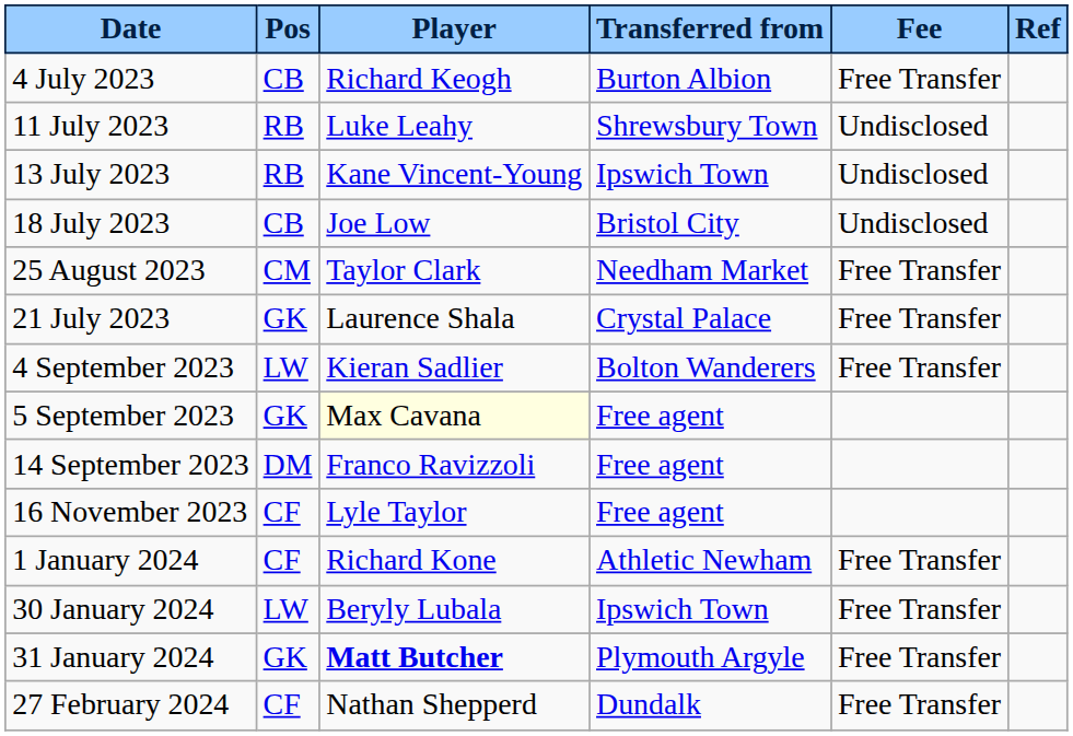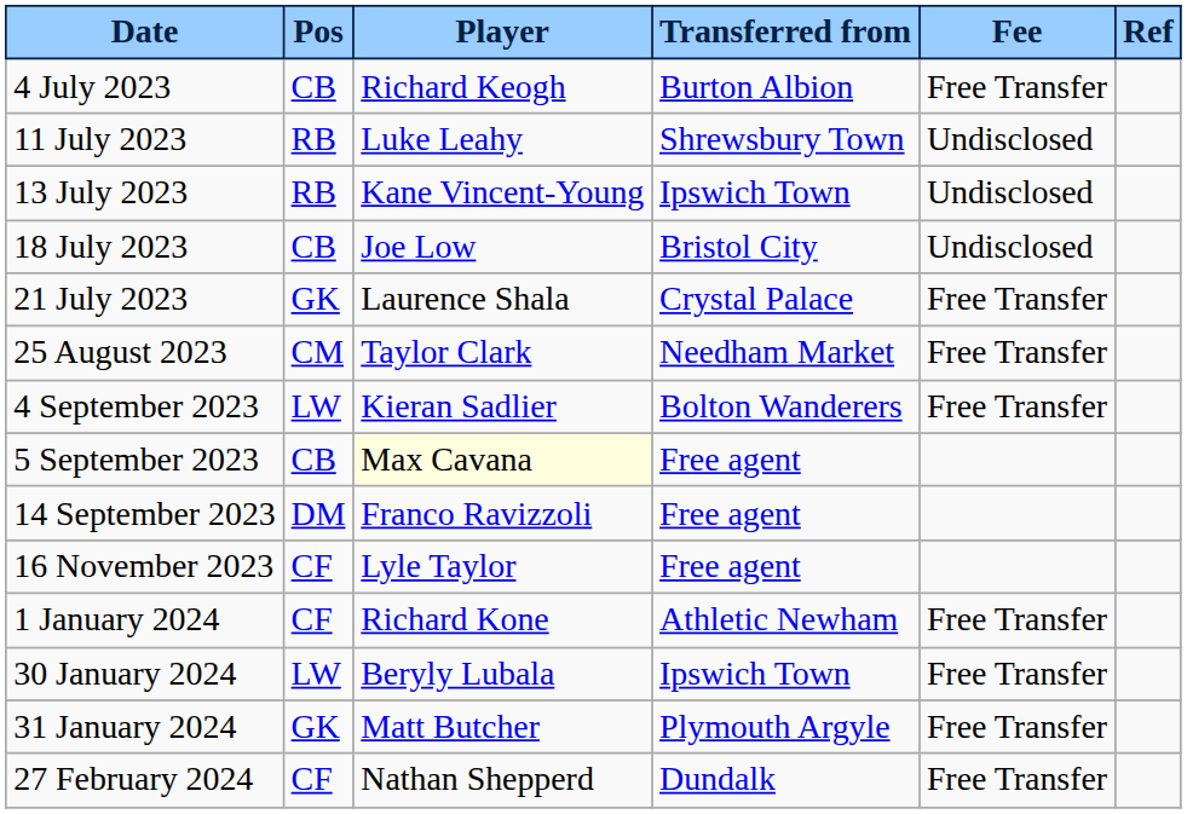 <table class="wikitable plainrowheaders sortable">
 <tr>
 <th style="background:#99ccff; color:#001f44; border:1px solid #001f44">Date</th>
 <th style="background:#99ccff; color:#001f44; border:1px solid #001f44">Pos</th>
 <th style="background:#99ccff; color:#001f44; border:1px solid #001f44">Player</th>
 <th style="background:#99ccff; color:#001f44; border:1px solid #001f44">Transferred from</th>
 <th style="background:#99ccff; color:#001f44; border:1px solid #001f44">Fee</th>
 <th style="background:#99ccff; color:#001f44; border:1px solid #001f44">Ref</th>
 </tr>
 <tr>
 <td>4 July 2023</td>
 <td><a href='#'>CB</a></td>
 <td> <a href='#'>Richard Keogh</a></td>
 <td> <a href='#'>Burton Albion</a></td>
 <td>Free Transfer</td>
 <td></td>
 </tr>
 <tr>
 <td>11 July 2023</td>
 <td><a href='#'>RB</a></td>
 <td> <a href='#'>Luke Leahy</a></td>
 <td> <a href='#'>Shrewsbury Town</a></td>
 <td>Undisclosed</td>
 <td></td>
 </tr>
 <tr>
 <td>13 July 2023</td>
 <td><a href='#'>RB</a></td>
 <td> <a href='#'>Kane Vincent-Young</a></td>
 <td> <a href='#'>Ipswich Town</a></td>
 <td>Undisclosed</td>
 <td></td>
 </tr>
 <tr>
 <td>18 July 2023</td>
 <td><a href='#'>CB</a></td>
 <td> <a href='#'>Joe Low</a></td>
 <td> <a href='#'>Bristol City</a></td>
 <td>Undisclosed</td>
 <td></td>
 </tr>
 <tr>
+<td>21 July 2023</td>
+<td><a href='#'>GK</a></td>
+<td> Laurence Shala</td>
+<td> <a href='#'>Crystal Palace</a></td>
+<td>Free Transfer</td>
+<td></td>
+</tr>
+<tr>
 <td>25 August 2023</td>
 <td><a href='#'>CM</a></td>
 <td> <a href='#'>Taylor Clark</a></td>
 <td> <a href='#'>Needham Market</a></td>
-<td>Free Transfer</td>
-<td></td>
-</tr>
-<tr>
-<td>21 July 2023</td>
-<td><a href='#'>GK</a></td>
-<td> Laurence Shala</td>
-<td> <a href='#'>Crystal Palace</a></td>
 <td>Free Transfer</td>
 <td></td>
 </tr>
 <tr>
 <td>4 September 2023</td>
 <td><a href='#'>LW</a></td>
 <td> <a href='#'>Kieran Sadlier</a></td>
 <td> <a href='#'>Bolton Wanderers</a></td>
 <td>Free Transfer</td>
 <td></td>
 </tr>
 <tr>
 <td>5 September 2023</td>
-<td><a href='#'>GK</a></td>
+<td><a href='#'>CB</a></td>
 <td style="background: lightyellow;"> Max Cavana</td>
 <td> <a href='#'>Free agent</a></td>
 <td></td>
 <td></td>
 </tr>
 <tr>
 <td>14 September 2023</td>
 <td><a href='#'>DM</a></td>
 <td> <a href='#'>Franco Ravizzoli</a></td>
 <td> <a href='#'>Free agent</a></td>
 <td></td>
 <td></td>
 </tr>
 <tr>
 <td>16 November 2023</td>
 <td><a href='#'>CF</a></td>
 <td> <a href='#'>Lyle Taylor</a></td>
 <td> <a href='#'>Free agent</a></td>
 <td></td>
 <td></td>
 </tr>
 <tr>
 <td>1 January 2024</td>
 <td><a href='#'>CF</a></td>
 <td> <a href='#'>Richard Kone</a></td>
 <td> <a href='#'>Athletic Newham</a></td>
 <td>Free Transfer</td>
 <td></td>
 </tr>
 <tr>
 <td>30 January 2024</td>
 <td><a href='#'>LW</a></td>
 <td> <a href='#'>Beryly Lubala</a></td>
 <td> <a href='#'>Ipswich Town</a></td>
 <td>Free Transfer</td>
 <td></td>
 </tr>
 <tr>
 <td>31 January 2024</td>
 <td><a href='#'>GK</a></td>
-<td><strong> <a href='#'>Matt Butcher</a></strong></td>
+<td> <a href='#'>Matt Butcher</a></td>
 <td> <a href='#'>Plymouth Argyle</a></td>
 <td>Free Transfer</td>
 <td></td>
 </tr>
 <tr>
 <td>27 February 2024</td>
 <td><a href='#'>CF</a></td>
 <td> Nathan Shepperd</td>
 <td> <a href='#'>Dundalk</a></td>
 <td>Free Transfer</td>
 <td></td>
 </tr>
 </table>
